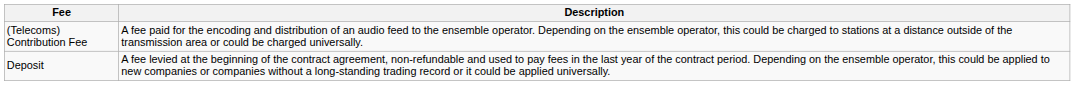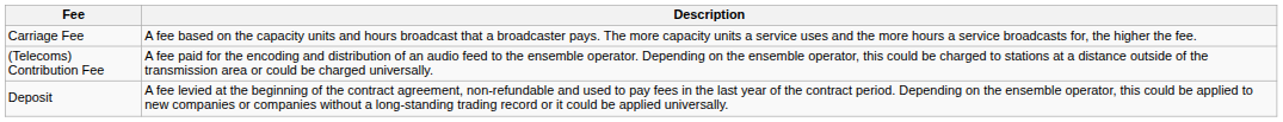 <table class="wikitable">
 <tr>
 <th>Fee</th>
 <th>Description</th>
+</tr>
+<tr>
+<td>Carriage Fee</td>
+<td>A fee based on the capacity units and hours broadcast that a broadcaster pays. The more capacity units a service uses and the more hours a service broadcasts for, the higher the fee.</td>
 </tr>
 <tr>
 <td>(Telecoms) Contribution Fee</td>
 <td>A fee paid for the encoding and distribution of an audio feed to the ensemble operator. Depending on the ensemble operator, this could be charged to stations at a distance outside of the transmission area or could be charged universally.</td>
 </tr>
 <tr>
 <td>Deposit</td>
 <td>A fee levied at the beginning of the contract agreement, non-refundable and used to pay fees in the last year of the contract period. Depending on the ensemble operator, this could be applied to new companies or companies without a long-standing trading record or it could be applied universally.</td>
 </tr>
 </table>
